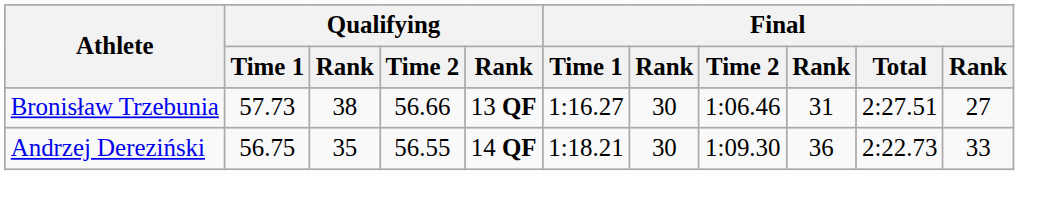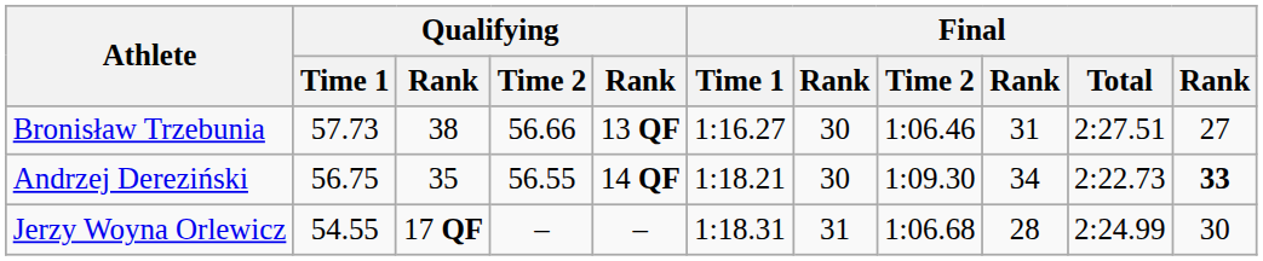 <table class="wikitable" style="font-size:90%">
 <tr>
 <th rowspan="2">Athlete</th>
 <th colspan="4">Qualifying</th>
 <th colspan="6">Final</th>
 </tr>
 <tr>
 <th>Time 1</th>
 <th>Rank</th>
 <th>Time 2</th>
 <th>Rank</th>
 <th>Time 1</th>
 <th>Rank</th>
 <th>Time 2</th>
 <th>Rank</th>
 <th>Total</th>
 <th>Rank</th>
 </tr>
 <tr>
 <td><a href='#'>Bronisław Trzebunia</a></td>
 <td align="center">57.73</td>
 <td align="center">38</td>
 <td align="center">56.66</td>
 <td align="center">13 <strong>QF</strong></td>
 <td align="center">1:16.27</td>
 <td align="center">30</td>
 <td align="center">1:06.46</td>
 <td align="center">31</td>
 <td align="center">2:27.51</td>
 <td align="center">27</td>
 </tr>
 <tr>
 <td><a href='#'>Andrzej Dereziński</a></td>
 <td align="center">56.75</td>
 <td align="center">35</td>
 <td align="center">56.55</td>
 <td align="center">14 <strong>QF</strong></td>
 <td align="center">1:18.21</td>
 <td align="center">30</td>
 <td align="center">1:09.30</td>
-<td align="center">36</td>
+<td align="center">34</td>
 <td align="center">2:22.73</td>
-<td align="center">33</td>
+<td align="center"><strong>33</strong></td>
+</tr>
+<tr>
+<td><a href='#'>Jerzy Woyna Orlewicz</a></td>
+<td align="center">54.55</td>
+<td align="center">17 <strong>QF</strong></td>
+<td align="center">–</td>
+<td align="center">–</td>
+<td align="center">1:18.31</td>
+<td align="center">31</td>
+<td align="center">1:06.68</td>
+<td align="center">28</td>
+<td align="center">2:24.99</td>
+<td align="center">30</td>
 </tr>
 </table>
